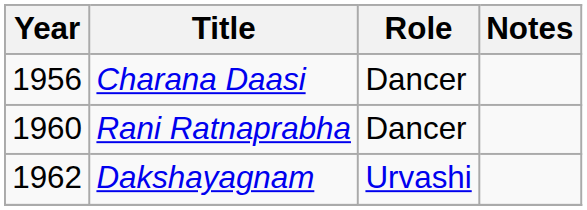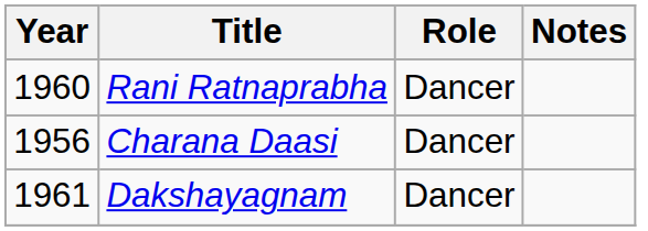 <table class="wikitable sortable">
 <tr>
 <th>Year</th>
 <th>Title</th>
 <th>Role</th>
 <th class="unsortable">Notes</th>
 </tr>
 <tr>
+<td>1960</td>
+<td><em><a href='#'>Rani Ratnaprabha</a></em></td>
+<td>Dancer</td>
+<td></td>
+</tr>
+<tr>
 <td>1956</td>
 <td><em><a href='#'>Charana Daasi</a></em></td>
 <td>Dancer</td>
 <td></td>
 </tr>
 <tr>
-<td>1960</td>
-<td><em><a href='#'>Rani Ratnaprabha</a></em></td>
+<td>1961</td>
+<td><em><a href='#'>Dakshayagnam</a></em></td>
 <td>Dancer</td>
-<td></td>
-</tr>
-<tr>
-<td>1962</td>
-<td><em><a href='#'>Dakshayagnam</a></em></td>
-<td><a href='#'>Urvashi</a></td>
 <td></td>
 </tr>
 <tr>
 </tr>
 </table>
